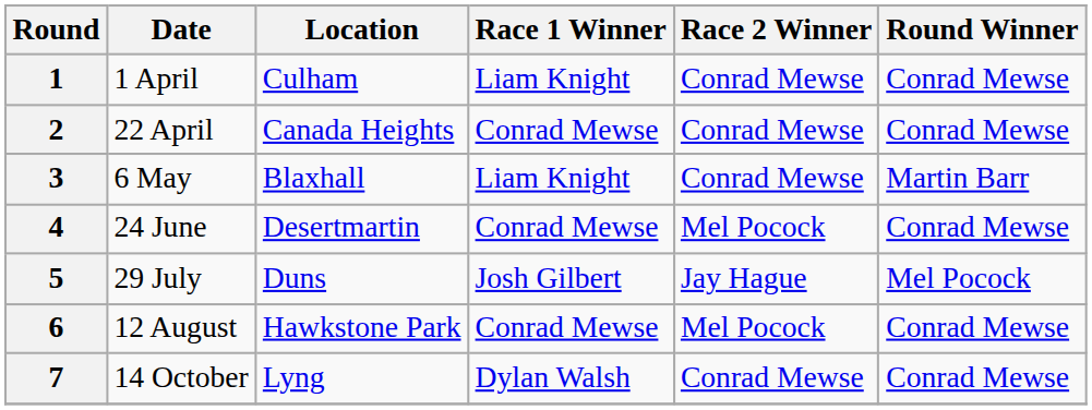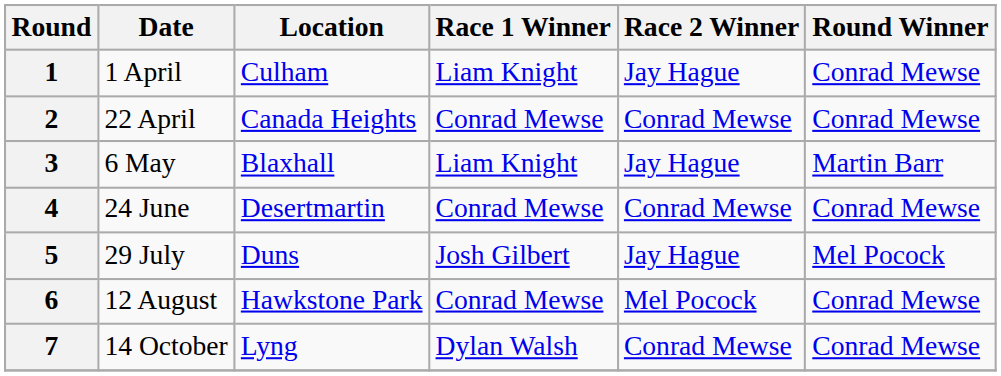 <table class="wikitable" style="font-size: 85%;">
 <tr>
 <th>Round</th>
 <th>Date</th>
 <th>Location</th>
 <th>Race 1 Winner</th>
 <th>Race 2 Winner</th>
 <th>Round Winner</th>
 </tr>
 <tr>
 <th>1</th>
 <td>1 April</td>
 <td> <a href='#'>Culham</a></td>
 <td> <a href='#'>Liam Knight</a></td>
-<td> <a href='#'>Conrad Mewse</a></td>
+<td> <a href='#'>Jay Hague</a></td>
 <td> <a href='#'>Conrad Mewse</a></td>
 </tr>
 <tr>
 <th>2</th>
 <td>22 April</td>
 <td> <a href='#'>Canada Heights</a></td>
 <td> <a href='#'>Conrad Mewse</a></td>
 <td> <a href='#'>Conrad Mewse</a></td>
 <td> <a href='#'>Conrad Mewse</a></td>
 </tr>
 <tr>
 <th>3</th>
 <td>6 May</td>
 <td> <a href='#'>Blaxhall</a></td>
 <td> <a href='#'>Liam Knight</a></td>
-<td> <a href='#'>Conrad Mewse</a></td>
+<td> <a href='#'>Jay Hague</a></td>
 <td> <a href='#'>Martin Barr</a></td>
 </tr>
 <tr>
 <th>4</th>
 <td>24 June</td>
 <td> <a href='#'>Desertmartin</a></td>
 <td> <a href='#'>Conrad Mewse</a></td>
-<td> <a href='#'>Mel Pocock</a></td>
+<td> <a href='#'>Conrad Mewse</a></td>
 <td> <a href='#'>Conrad Mewse</a></td>
 </tr>
 <tr>
 <th>5</th>
 <td>29 July</td>
 <td> <a href='#'>Duns</a></td>
 <td> <a href='#'>Josh Gilbert</a></td>
 <td> <a href='#'>Jay Hague</a></td>
 <td> <a href='#'>Mel Pocock</a></td>
 </tr>
 <tr>
 <th>6</th>
 <td>12 August</td>
 <td> <a href='#'>Hawkstone Park</a></td>
 <td> <a href='#'>Conrad Mewse</a></td>
 <td> <a href='#'>Mel Pocock</a></td>
 <td> <a href='#'>Conrad Mewse</a></td>
 </tr>
 <tr>
 <th>7</th>
 <td>14 October</td>
 <td> <a href='#'>Lyng</a></td>
 <td> <a href='#'>Dylan Walsh</a></td>
 <td> <a href='#'>Conrad Mewse</a></td>
 <td> <a href='#'>Conrad Mewse</a></td>
 </tr>
 <tr>
 </tr>
 </table>
